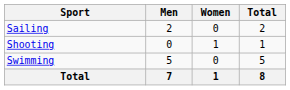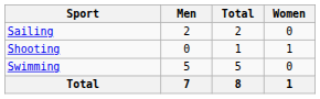 <table class="wikitable sortable" style="text-align:center;">
 <tr>
 <th width=180>Sport</th>
 <th width=55>Men</th>
+<th width=55>Total</th>
 <th width=55>Women</th>
-<th width=55>Total</th>
 </tr>
 <tr>
 <td align=left><a href='#'>Sailing</a></td>
 <td>2</td>
+<td>2</td>
 <td>0</td>
-<td>2</td>
 </tr>
 <tr>
 <td align=left><a href='#'>Shooting</a></td>
 <td>0</td>
 <td>1</td>
 <td>1</td>
 </tr>
 <tr>
 <td align=left><a href='#'>Swimming</a></td>
 <td>5</td>
+<td>5</td>
 <td>0</td>
-<td>5</td>
 </tr>
 <tr>
 <th>Total</th>
 <th>7</th>
+<th>8</th>
 <th>1</th>
-<th>8</th>
 </tr>
 </table>
